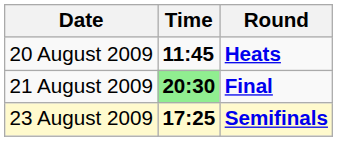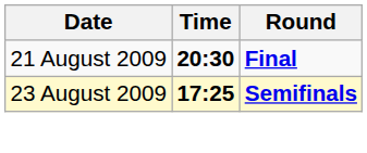 <table class="wikitable">
 <tr>
 <th>Date</th>
 <th>Time</th>
 <th>Round</th>
 </tr>
 <tr>
-<td>20 August 2009</td>
-<td><strong>11:45</strong></td>
-<td><strong><a href='#'>Heats</a></strong></td>
-</tr>
-<tr>
 <td>21 August 2009</td>
-<td style="background: lightgreen;"><strong>20:30</strong></td>
+<td><strong>20:30</strong></td>
 <td><strong><a href='#'>Final</a></strong></td>
 </tr>
 <tr style=background:lemonchiffon>
 <td>23 August 2009</td>
 <td><strong>17:25</strong></td>
 <td><strong><a href='#'>Semifinals</a></strong></td>
 </tr>
 </table>
